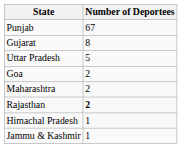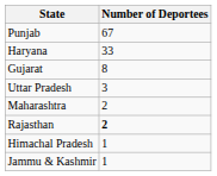 <table class="wikitable">
 <tr>
 <th>State</th>
 <th>Number of Deportees</th>
 </tr>
 <tr>
 <td>Punjab</td>
 <td>67</td>
 </tr>
 <tr>
+<td>Haryana</td>
+<td>33</td>
+</tr>
+<tr>
 <td>Gujarat</td>
 <td>8</td>
 </tr>
 <tr>
 <td>Uttar Pradesh</td>
-<td>5</td>
-</tr>
-<tr>
-<td>Goa</td>
-<td>2</td>
+<td>3</td>
 </tr>
 <tr>
 <td>Maharashtra</td>
 <td>2</td>
 </tr>
 <tr>
 <td>Rajasthan</td>
 <td><strong>2</strong></td>
 </tr>
 <tr>
 <td>Himachal Pradesh</td>
 <td>1</td>
 </tr>
 <tr>
 <td>Jammu & Kashmir</td>
 <td>1</td>
 </tr>
 </table>
